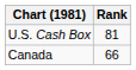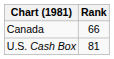 <table class="wikitable sortable">
 <tr>
 <th>Chart (1981)</th>
 <th style="text-align:center;">Rank</th>
 </tr>
 <tr>
+<td>Canada</td>
+<td style="text-align:center;">66</td>
+</tr>
+<tr>
 <td>U.S. <em>Cash Box</em></td>
 <td style="text-align:center;">81</td>
 </tr>
-<tr>
-<td>Canada</td>
-<td style="text-align:center;">66</td>
-</tr>
 </table>
